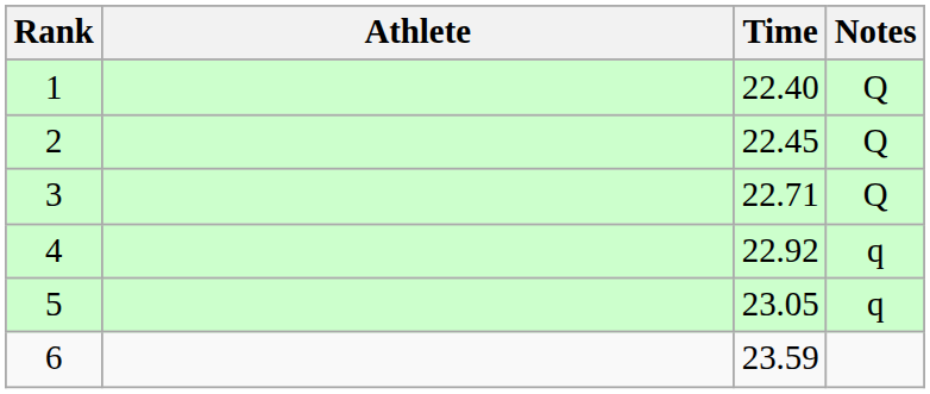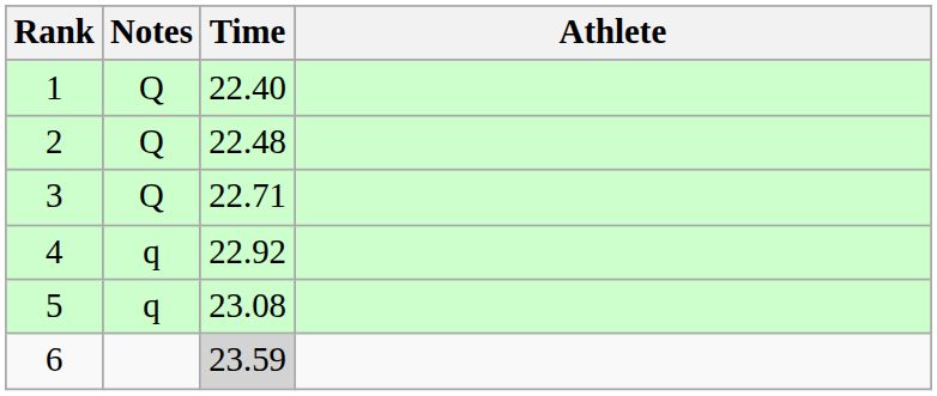 <table class="wikitable" style="text-align:center">
 <tr>
 <th>Rank</th>
+<th>Notes</th>
+<th>Time</th>
 <th Style="width:18em">Athlete</th>
-<th>Time</th>
-<th>Notes</th>
 </tr>
 <tr style="background:#cfc">
 <td>1</td>
+<td>Q</td>
+<td>22.40</td>
 <td style="text-align:left"></td>
-<td>22.40</td>
-<td>Q</td>
 </tr>
 <tr style="background:#cfc">
 <td>2</td>
+<td>Q</td>
+<td>22.48</td>
 <td style="text-align:left"></td>
-<td>22.45</td>
-<td>Q</td>
 </tr>
 <tr style="background:#cfc">
 <td>3</td>
+<td>Q</td>
+<td>22.71</td>
 <td style="text-align:left"></td>
-<td>22.71</td>
-<td>Q</td>
 </tr>
 <tr style="background:#cfc">
 <td>4</td>
+<td>q</td>
+<td>22.92</td>
 <td style="text-align:left"></td>
-<td>22.92</td>
-<td>q</td>
 </tr>
 <tr style="background:#cfc">
 <td>5</td>
+<td>q</td>
+<td>23.08</td>
 <td style="text-align:left"></td>
-<td>23.05</td>
-<td>q</td>
 </tr>
 <tr>
 <td>6</td>
+<td></td>
+<td style="background: lightgrey;">23.59</td>
 <td style="text-align:left"></td>
-<td>23.59</td>
-<td></td>
 </tr>
 </table>
